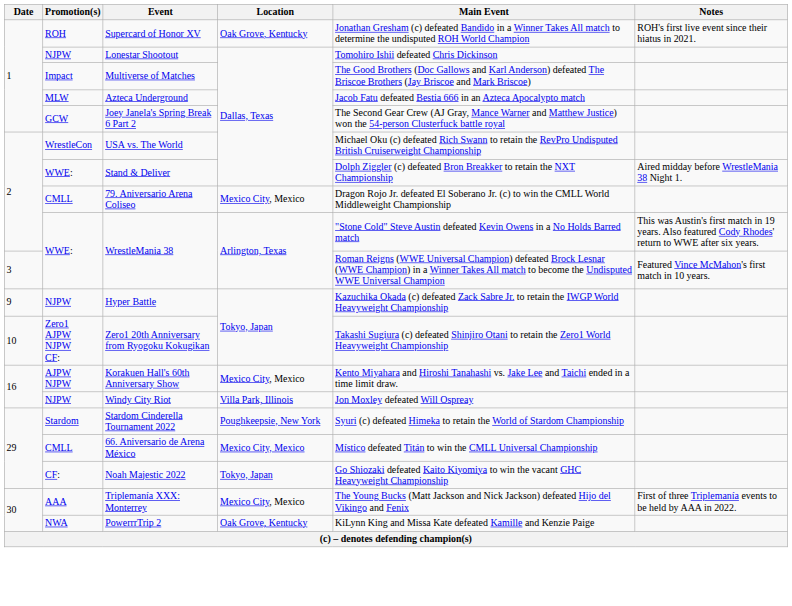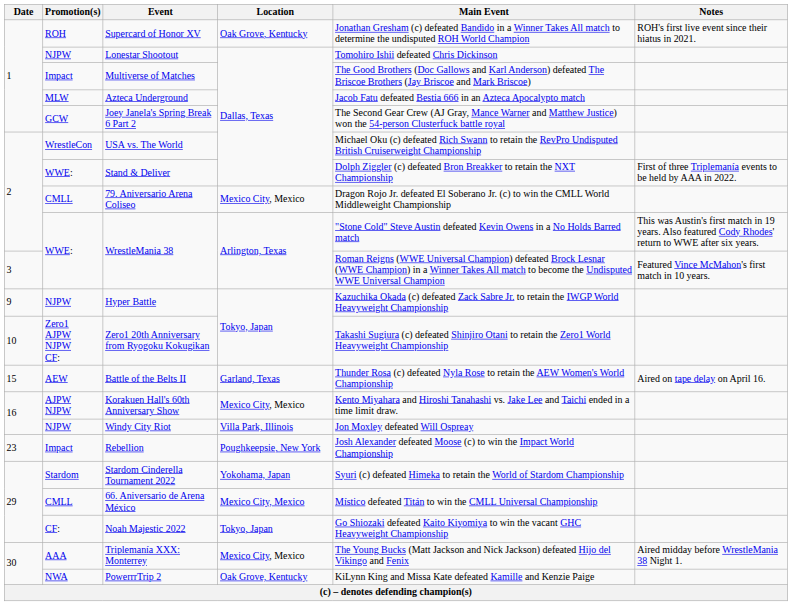 <table class="wikitable" style="width:100%;">
 <tr>
 <th width="5%">Date</th>
 <th width="5%">Promotion(s)</th>
 <th style="width:15%;">Event</th>
 <th style="width:15%;">Location</th>
 <th style="width:40%;">Main Event</th>
 <th style="width:20%;">Notes</th>
 </tr>
 <tr>
 <td rowspan=5>1</td>
 <td><a href='#'>ROH</a></td>
 <td><a href='#'>Supercard of Honor XV</a></td>
 <td><a href='#'>Oak Grove, Kentucky</a></td>
 <td><a href='#'>Jonathan Gresham</a> (c) defeated <a href='#'>Bandido</a> in a <a href='#'>Winner Takes All match</a> to determine the undisputed <a href='#'>ROH World Champion</a></td>
 <td>ROH's first live event since their hiatus in 2021.</td>
 </tr>
 <tr>
 <td><a href='#'>NJPW</a></td>
 <td><a href='#'>Lonestar Shootout</a></td>
 <td rowspan=6><a href='#'>Dallas, Texas</a></td>
 <td><a href='#'>Tomohiro Ishii</a> defeated <a href='#'>Chris Dickinson</a></td>
 <td></td>
 </tr>
 <tr>
 <td><a href='#'>Impact</a></td>
 <td><a href='#'>Multiverse of Matches</a></td>
 <td><a href='#'>The Good Brothers</a> (<a href='#'>Doc Gallows</a> and <a href='#'>Karl Anderson</a>) defeated <a href='#'>The Briscoe Brothers</a> (<a href='#'>Jay Briscoe</a> and <a href='#'>Mark Briscoe</a>)</td>
 <td></td>
 </tr>
 <tr>
 <td><a href='#'>MLW</a></td>
 <td><a href='#'>Azteca Underground</a></td>
 <td><a href='#'>Jacob Fatu</a> defeated <a href='#'>Bestia 666</a> in an <a href='#'>Azteca Apocalypto match</a></td>
 <td></td>
 </tr>
 <tr>
 <td><a href='#'>GCW</a></td>
 <td><a href='#'>Joey Janela's Spring Break 6 Part 2</a></td>
 <td>The Second Gear Crew (AJ Gray, <a href='#'>Mance Warner</a> and <a href='#'>Matthew Justice</a>) won the <a href='#'>54-person Clusterfuck battle royal</a></td>
 </tr>
 <tr>
 <td rowspan=4>2</td>
 <td><a href='#'>WrestleCon</a></td>
 <td><a href='#'>USA vs. The World</a></td>
 <td>Michael Oku (c) defeated <a href='#'>Rich Swann</a> to retain the <a href='#'>RevPro Undisputed British Cruiserweight Championship</a></td>
 <td></td>
 </tr>
 <tr>
 <td><a href='#'>WWE</a>:</td>
 <td><a href='#'>Stand & Deliver</a></td>
 <td><a href='#'>Dolph Ziggler</a> (c) defeated <a href='#'>Bron Breakker</a> to retain the <a href='#'>NXT Championship</a></td>
-<td>Aired midday before <a href='#'>WrestleMania 38</a> Night 1.</td>
+<td>First of three <a href='#'>Triplemanía</a> events to be held by AAA in 2022.</td>
 </tr>
 <tr>
 <td><a href='#'>CMLL</a></td>
 <td><a href='#'>79. Aniversario Arena Coliseo</a></td>
 <td><a href='#'>Mexico City</a>, Mexico</td>
 <td>Dragon Rojo Jr. defeated El Soberano Jr. (c) to win the CMLL World Middleweight Championship</td>
 <td></td>
 </tr>
 <tr>
 <td rowspan=2><a href='#'>WWE</a>:</td>
 <td rowspan=2><a href='#'>WrestleMania 38</a></td>
 <td rowspan=2><a href='#'>Arlington, Texas</a></td>
 <td><a href='#'>"Stone Cold" Steve Austin</a> defeated <a href='#'>Kevin Owens</a> in a <a href='#'>No Holds Barred match</a></td>
 <td>This was Austin's first match in 19 years. Also featured <a href='#'>Cody Rhodes</a>' return to WWE after six years.</td>
 </tr>
 <tr>
 <td>3</td>
 <td><a href='#'>Roman Reigns</a> (<a href='#'>WWE Universal Champion</a>) defeated <a href='#'>Brock Lesnar</a> (<a href='#'>WWE Champion</a>) in a <a href='#'>Winner Takes All match</a> to become the <a href='#'>Undisputed WWE Universal Champion</a></td>
 <td>Featured <a href='#'>Vince McMahon</a>'s first match in 10 years.</td>
 </tr>
 <tr>
 <td>9</td>
 <td><a href='#'>NJPW</a></td>
 <td><a href='#'>Hyper Battle</a></td>
 <td rowspan=2><a href='#'>Tokyo, Japan</a></td>
 <td><a href='#'>Kazuchika Okada</a> (c) defeated <a href='#'>Zack Sabre Jr.</a> to retain the <a href='#'>IWGP World Heavyweight Championship</a></td>
 <td></td>
 </tr>
 <tr>
 <td>10</td>
 <td><a href='#'>Zero1</a><br><a href='#'>AJPW</a><br><a href='#'>NJPW</a><br><a href='#'>CF</a>:</td>
 <td><a href='#'>Zero1 20th Anniversary from Ryogoku Kokugikan</a></td>
 <td><a href='#'>Takashi Sugiura</a> (c) defeated <a href='#'>Shinjiro Otani</a> to retain the <a href='#'>Zero1 World Heavyweight Championship</a></td>
 <td></td>
 </tr>
 <tr>
+<td>15</td>
+<td><a href='#'>AEW</a></td>
+<td><a href='#'>Battle of the Belts II</a></td>
+<td><a href='#'>Garland, Texas</a></td>
+<td><a href='#'>Thunder Rosa</a> (c) defeated <a href='#'>Nyla Rose</a> to retain the <a href='#'>AEW Women's World Championship</a></td>
+<td>Aired on <a href='#'>tape delay</a> on April 16.</td>
+</tr>
+<tr>
 <td rowspan=2>16</td>
 <td><a href='#'>AJPW</a><br><a href='#'>NJPW</a></td>
 <td><a href='#'>Korakuen Hall's 60th Anniversary Show</a></td>
 <td><a href='#'>Mexico City</a>, Mexico</td>
 <td><a href='#'>Kento Miyahara</a> and <a href='#'>Hiroshi Tanahashi</a> vs. <a href='#'>Jake Lee</a> and <a href='#'>Taichi</a> ended in a time limit draw.</td>
 <td></td>
 </tr>
 <tr>
 <td><a href='#'>NJPW</a></td>
 <td><a href='#'>Windy City Riot</a></td>
 <td><a href='#'>Villa Park, Illinois</a></td>
 <td><a href='#'>Jon Moxley</a> defeated <a href='#'>Will Ospreay</a></td>
 <td></td>
 </tr>
 <tr>
+<td>23</td>
+<td><a href='#'>Impact</a></td>
+<td><a href='#'>Rebellion</a></td>
+<td><a href='#'>Poughkeepsie, New York</a></td>
+<td><a href='#'>Josh Alexander</a> defeated <a href='#'>Moose</a> (c) to win the <a href='#'>Impact World Championship</a></td>
+<td></td>
+</tr>
+<tr>
 <td rowspan=3>29</td>
 <td><a href='#'>Stardom</a></td>
 <td><a href='#'>Stardom Cinderella Tournament 2022</a><br></td>
-<td><a href='#'>Poughkeepsie, New York</a></td>
+<td><a href='#'>Yokohama, Japan</a></td>
 <td><a href='#'>Syuri</a> (c) defeated <a href='#'>Himeka</a> to retain the <a href='#'>World of Stardom Championship</a></td>
 <td></td>
 </tr>
 <tr>
 <td><a href='#'>CMLL</a></td>
 <td><a href='#'>66. Aniversario de Arena México</a></td>
 <td><a href='#'>Mexico City, Mexico</a></td>
 <td><a href='#'>Místico</a> defeated <a href='#'>Titán</a> to win the <a href='#'>CMLL Universal Championship</a></td>
 <td></td>
 </tr>
 <tr>
 <td><a href='#'>CF</a>:</td>
 <td><a href='#'>Noah Majestic 2022</a></td>
 <td><a href='#'>Tokyo, Japan</a></td>
 <td><a href='#'>Go Shiozaki</a> defeated <a href='#'>Kaito Kiyomiya</a> to win the vacant <a href='#'>GHC Heavyweight Championship</a></td>
 <td></td>
 </tr>
 <tr>
 <td rowspan=2>30</td>
 <td><a href='#'>AAA</a></td>
 <td><a href='#'>Triplemanía XXX: Monterrey</a></td>
 <td><a href='#'>Mexico City</a>, Mexico</td>
 <td><a href='#'>The Young Bucks</a> (Matt Jackson and Nick Jackson) defeated <a href='#'>Hijo del Vikingo</a> and <a href='#'>Fenix</a></td>
-<td>First of three <a href='#'>Triplemanía</a> events to be held by AAA in 2022.</td>
+<td>Aired midday before <a href='#'>WrestleMania 38</a> Night 1.</td>
 </tr>
 <tr>
 <td><a href='#'>NWA</a></td>
 <td><a href='#'>PowerrrTrip 2</a></td>
 <td><a href='#'>Oak Grove, Kentucky</a></td>
 <td>KiLynn King and Missa Kate defeated <a href='#'>Kamille</a> and Kenzie Paige</td>
 <td></td>
 </tr>
 <tr>
 <th colspan="6">(c) – denotes defending champion(s)</th>
 </tr>
 </table>
